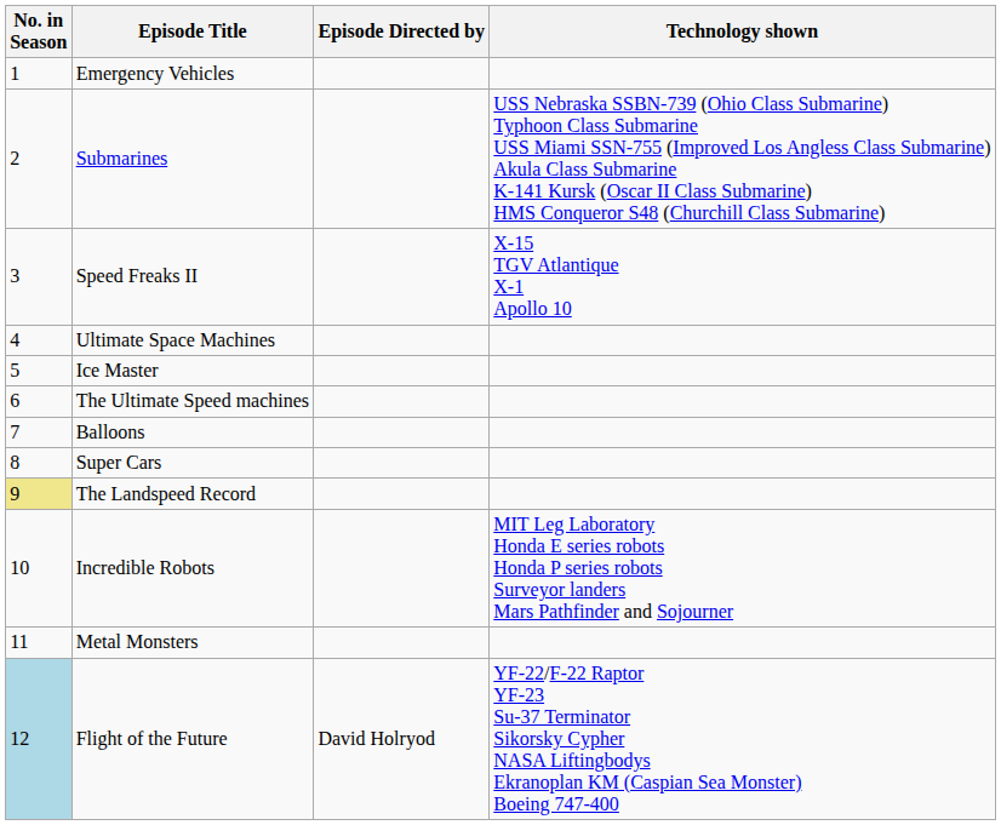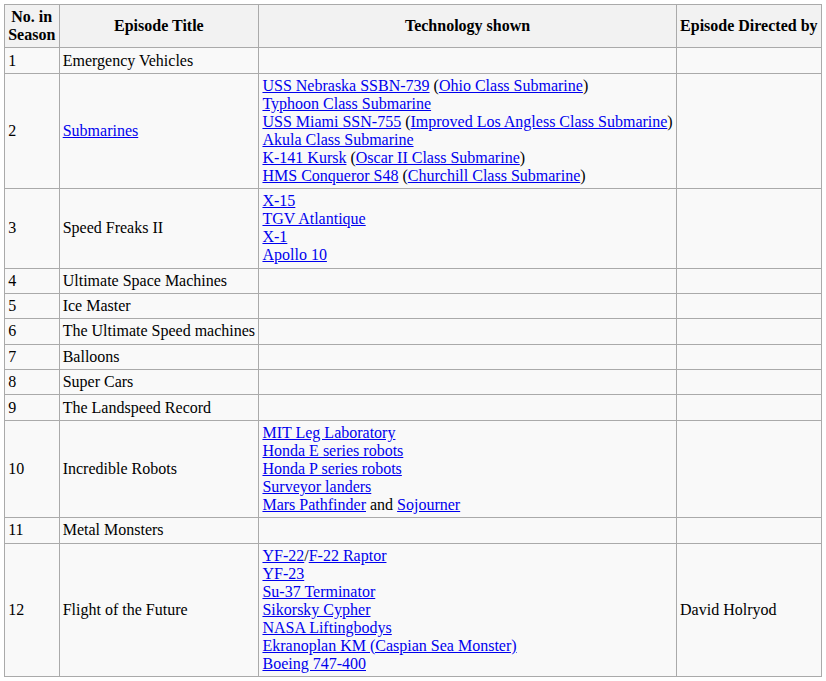 <table class="wikitable">
 <tr>
 <th>No. in<br>Season</th>
 <th>Episode Title</th>
+<th>Technology shown</th>
 <th>Episode Directed by</th>
-<th>Technology shown</th>
 </tr>
 <tr>
 <td>1</td>
 <td>Emergency Vehicles</td>
 <td></td>
 <td></td>
 </tr>
 <tr>
 <td>2</td>
 <td><a href='#'>Submarines</a></td>
+<td><a href='#'>USS Nebraska SSBN-739</a> (<a href='#'>Ohio Class Submarine</a>)<br><a href='#'>Typhoon Class Submarine</a><br><a href='#'>USS Miami SSN-755</a> (<a href='#'>Improved Los Angless Class Submarine</a>)<br><a href='#'>Akula Class Submarine</a><br><a href='#'>K-141 Kursk</a> (<a href='#'>Oscar II Class Submarine</a>)<br><a href='#'>HMS Conqueror S48</a> (<a href='#'>Churchill Class Submarine</a>)</td>
 <td></td>
-<td><a href='#'>USS Nebraska SSBN-739</a> (<a href='#'>Ohio Class Submarine</a>)<br><a href='#'>Typhoon Class Submarine</a><br><a href='#'>USS Miami SSN-755</a> (<a href='#'>Improved Los Angless Class Submarine</a>)<br><a href='#'>Akula Class Submarine</a><br><a href='#'>K-141 Kursk</a> (<a href='#'>Oscar II Class Submarine</a>)<br><a href='#'>HMS Conqueror S48</a> (<a href='#'>Churchill Class Submarine</a>)</td>
 </tr>
 <tr>
 <td>3</td>
 <td>Speed Freaks II</td>
+<td><a href='#'>X-15</a><br><a href='#'>TGV Atlantique</a><br><a href='#'>X-1</a><br><a href='#'>Apollo 10</a></td>
 <td></td>
-<td><a href='#'>X-15</a><br><a href='#'>TGV Atlantique</a><br><a href='#'>X-1</a><br><a href='#'>Apollo 10</a></td>
 </tr>
 <tr>
 <td>4</td>
 <td>Ultimate Space Machines</td>
 <td></td>
 <td></td>
 </tr>
 <tr>
 <td>5</td>
 <td>Ice Master</td>
 <td></td>
 <td></td>
 </tr>
 <tr>
 <td>6</td>
 <td>The Ultimate Speed machines</td>
 <td></td>
 <td></td>
 </tr>
 <tr>
 <td>7</td>
 <td>Balloons</td>
 <td></td>
 <td></td>
 </tr>
 <tr>
 <td>8</td>
 <td>Super Cars</td>
 <td></td>
 <td></td>
 </tr>
 <tr>
-<td style="background: khaki;">9</td>
+<td>9</td>
 <td>The Landspeed Record</td>
 <td></td>
 <td></td>
 </tr>
 <tr>
 <td>10</td>
 <td>Incredible Robots</td>
+<td><a href='#'>MIT Leg Laboratory</a><br><a href='#'>Honda E series robots</a><br><a href='#'>Honda P series robots</a><br><a href='#'>Surveyor landers</a><br><a href='#'>Mars Pathfinder</a> and <a href='#'>Sojourner</a></td>
 <td></td>
-<td><a href='#'>MIT Leg Laboratory</a><br><a href='#'>Honda E series robots</a><br><a href='#'>Honda P series robots</a><br><a href='#'>Surveyor landers</a><br><a href='#'>Mars Pathfinder</a> and <a href='#'>Sojourner</a></td>
 </tr>
 <tr>
 <td>11</td>
 <td>Metal Monsters</td>
 <td></td>
 <td></td>
 </tr>
 <tr>
-<td style="background: lightblue;">12</td>
+<td>12</td>
 <td>Flight of the Future</td>
+<td><a href='#'>YF-22</a>/<a href='#'>F-22 Raptor</a><br><a href='#'>YF-23</a><br><a href='#'>Su-37 Terminator</a><br><a href='#'>Sikorsky Cypher</a><br><a href='#'>NASA Liftingbodys</a><br><a href='#'>Ekranoplan KM (Caspian Sea Monster)</a><br><a href='#'>Boeing 747-400</a></td>
 <td>David Holryod</td>
-<td><a href='#'>YF-22</a>/<a href='#'>F-22 Raptor</a><br><a href='#'>YF-23</a><br><a href='#'>Su-37 Terminator</a><br><a href='#'>Sikorsky Cypher</a><br><a href='#'>NASA Liftingbodys</a><br><a href='#'>Ekranoplan KM (Caspian Sea Monster)</a><br><a href='#'>Boeing 747-400</a></td>
 </tr>
 </table>
